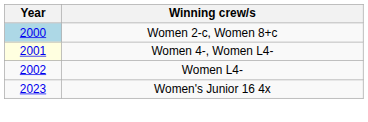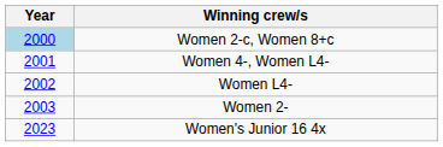 <table class="wikitable" style="text-align:center">
 <tr>
 <th width=70>Year</th>
 <th width=400>Winning crew/s</th>
 </tr>
 <tr>
 <td style="background: lightblue;"><a href='#'>2000</a></td>
 <td>Women 2-c, Women 8+c</td>
 </tr>
 <tr>
-<td style="background: lightyellow;"><a href='#'>2001</a></td>
+<td><a href='#'>2001</a></td>
 <td>Women 4-, Women L4-</td>
 </tr>
 <tr>
 <td><a href='#'>2002</a></td>
 <td>Women L4-</td>
 </tr>
 <tr>
+<td><a href='#'>2003</a></td>
+<td>Women 2-</td>
+</tr>
+<tr>
 <td><a href='#'>2023</a></td>
 <td>Women's Junior 16 4x</td>
 </tr>
 </table>
